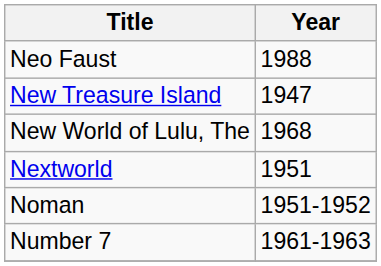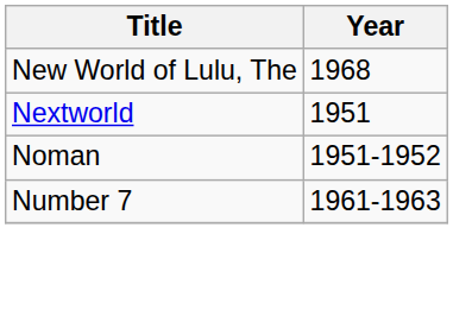 <table class="wikitable">
 <tr>
 <th>Title</th>
 <th>Year</th>
-</tr>
-<tr>
-<td>Neo Faust</td>
-<td>1988</td>
-</tr>
-<tr>
-<td><a href='#'>New Treasure Island</a></td>
-<td>1947</td>
 </tr>
 <tr>
 <td>New World of Lulu, The</td>
 <td>1968</td>
 </tr>
 <tr>
 <td><a href='#'>Nextworld</a></td>
 <td>1951</td>
 </tr>
 <tr>
 <td>Noman</td>
 <td>1951-1952</td>
 </tr>
 <tr>
 <td>Number 7</td>
 <td>1961-1963</td>
 </tr>
 <tr>
 </tr>
 </table>
